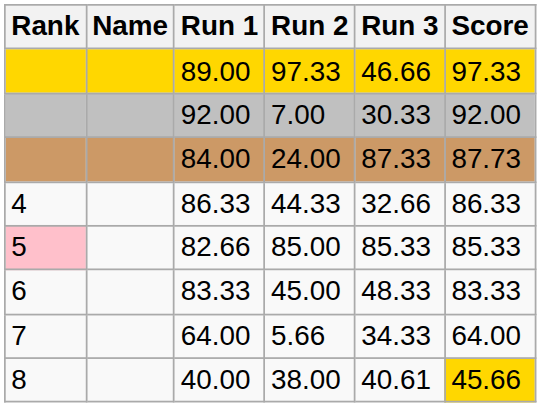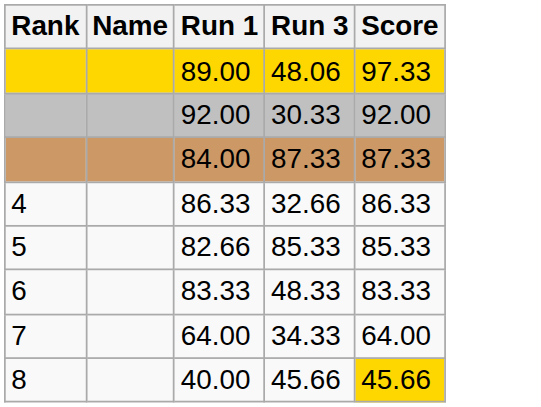 <table class="wikitable">
 <tr>
 <th>Rank</th>
 <th>Name</th>
 <th>Run 1</th>
-<th>Run 2</th>
 <th>Run 3</th>
 <th>Score</th>
 </tr>
 <tr style="background:gold;">
 <td></td>
 <td></td>
 <td>89.00</td>
-<td>97.33</td>
-<td>46.66</td>
+<td>48.06</td>
 <td>97.33</td>
 </tr>
 <tr style="background:silver;">
 <td></td>
 <td></td>
 <td>92.00</td>
-<td>7.00</td>
 <td>30.33</td>
 <td>92.00</td>
 </tr>
 <tr style="background:#CC9966;">
 <td></td>
 <td></td>
 <td>84.00</td>
-<td>24.00</td>
 <td>87.33</td>
-<td>87.73</td>
+<td>87.33</td>
 </tr>
 <tr>
 <td>4</td>
 <td></td>
 <td>86.33</td>
-<td>44.33</td>
 <td>32.66</td>
 <td>86.33</td>
 </tr>
 <tr>
-<td style="background: pink;">5</td>
+<td>5</td>
 <td></td>
 <td>82.66</td>
-<td>85.00</td>
 <td>85.33</td>
 <td>85.33</td>
 </tr>
 <tr>
 <td>6</td>
 <td></td>
 <td>83.33</td>
-<td>45.00</td>
 <td>48.33</td>
 <td>83.33</td>
 </tr>
 <tr>
 <td>7</td>
 <td></td>
 <td>64.00</td>
-<td>5.66</td>
 <td>34.33</td>
 <td>64.00</td>
 </tr>
 <tr>
 <td>8</td>
 <td></td>
 <td>40.00</td>
-<td>38.00</td>
-<td>40.61</td>
+<td>45.66</td>
 <td style="background: gold;">45.66</td>
 </tr>
 </table>
